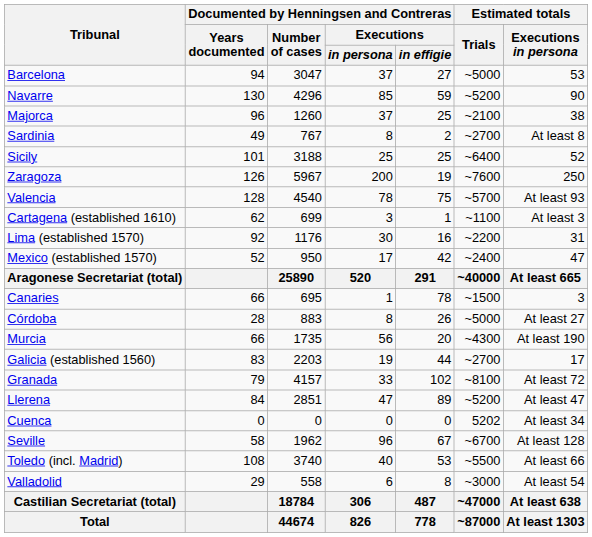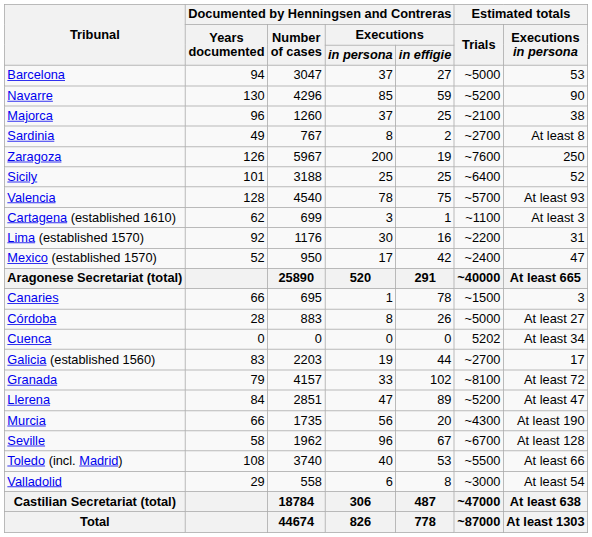 <table class="wikitable" style="text-align:right;">
 <tr>
 <th rowspan=3>Tribunal</th>
 <th colspan=4>Documented by Henningsen and Contreras</th>
 <th colspan=2>Estimated totals</th>
 </tr>
 <tr>
 <th rowspan=2 data-sort-type=number>Years<br>documented</th>
 <th rowspan=2 data-sort-type=number>Number<br>of cases</th>
 <th colspan=2>Executions</th>
 <th rowspan=2 data-sort-type=number>Trials</th>
 <th rowspan=2 data-sort-type=number>Executions<br><em>in persona</em></th>
 </tr>
 <tr>
 <th data-sort-type=number><em>in persona</em></th>
 <th data-sort-type=number><em>in effigie</em></th>
 </tr>
 <tr valign="top">
 <td style="text-align:left;"><a href='#'>Barcelona</a></td>
 <td>94</td>
 <td>3047</td>
 <td>37</td>
 <td>27</td>
 <td>~5000</td>
 <td>53</td>
 </tr>
 <tr valign="top">
 <td style="text-align:left;"><a href='#'>Navarre</a></td>
 <td>130</td>
 <td>4296</td>
 <td>85</td>
 <td>59</td>
 <td>~5200</td>
 <td>90</td>
 </tr>
 <tr valign="top">
 <td style="text-align:left;"><a href='#'>Majorca</a></td>
 <td>96</td>
 <td>1260</td>
 <td>37</td>
 <td>25</td>
 <td>~2100</td>
 <td>38</td>
 </tr>
 <tr valign="top">
 <td style="text-align:left;"><a href='#'>Sardinia</a></td>
 <td>49</td>
 <td>767</td>
 <td>8</td>
 <td>2</td>
 <td>~2700</td>
 <td>At least 8</td>
 </tr>
 <tr valign="top">
+<td style="text-align:left;"><a href='#'>Zaragoza</a></td>
+<td>126</td>
+<td>5967</td>
+<td>200</td>
+<td>19</td>
+<td>~7600</td>
+<td>250</td>
+</tr>
+<tr valign="top">
 <td style="text-align:left;"><a href='#'>Sicily</a></td>
 <td>101</td>
 <td>3188</td>
 <td>25</td>
 <td>25</td>
 <td>~6400</td>
 <td>52</td>
-</tr>
-<tr valign="top">
-<td style="text-align:left;"><a href='#'>Zaragoza</a></td>
-<td>126</td>
-<td>5967</td>
-<td>200</td>
-<td>19</td>
-<td>~7600</td>
-<td>250</td>
 </tr>
 <tr valign="top">
 <td style="text-align:left;"><a href='#'>Valencia</a></td>
 <td>128</td>
 <td>4540</td>
 <td>78</td>
 <td>75</td>
 <td>~5700</td>
 <td>At least 93</td>
 </tr>
 <tr valign="top">
 <td style="text-align:left;"><a href='#'>Cartagena</a> (established 1610)</td>
 <td>62</td>
 <td>699</td>
 <td>3</td>
 <td>1</td>
 <td>~1100</td>
 <td>At least 3</td>
 </tr>
 <tr valign="top">
 <td style="text-align:left;"><a href='#'>Lima</a> (established 1570)</td>
 <td>92</td>
 <td>1176</td>
 <td>30</td>
 <td>16</td>
 <td>~2200</td>
 <td>31</td>
 </tr>
 <tr valign="top">
 <td style="text-align:left;"><a href='#'>Mexico</a> (established 1570)</td>
 <td>52</td>
 <td>950</td>
 <td>17</td>
 <td>42</td>
 <td>~2400</td>
 <td>47</td>
 </tr>
 <tr valign="top">
 <th>Aragonese Secretariat (total)</th>
 <th></th>
 <th>25890</th>
 <th>520</th>
 <th>291</th>
 <th>~40000</th>
 <th>At least 665</th>
 </tr>
 <tr valign="top">
 <td style="text-align:left;"><a href='#'>Canaries</a></td>
 <td>66</td>
 <td>695</td>
 <td>1</td>
 <td>78</td>
 <td>~1500</td>
 <td>3</td>
 </tr>
 <tr valign="top">
 <td style="text-align:left;"><a href='#'>Córdoba</a></td>
 <td>28</td>
 <td>883</td>
 <td>8</td>
 <td>26</td>
 <td>~5000</td>
 <td>At least 27</td>
 </tr>
 <tr valign="top">
-<td style="text-align:left;"><a href='#'>Murcia</a></td>
-<td>66</td>
-<td>1735</td>
-<td>56</td>
-<td>20</td>
-<td>~4300</td>
-<td>At least 190</td>
+<td style="text-align:left;"><a href='#'>Cuenca</a></td>
+<td>0</td>
+<td>0</td>
+<td>0</td>
+<td>0</td>
+<td>5202</td>
+<td>At least 34</td>
 </tr>
 <tr valign="top">
 <td style="text-align:left;"><a href='#'>Galicia</a> (established 1560)</td>
 <td>83</td>
 <td>2203</td>
 <td>19</td>
 <td>44</td>
 <td>~2700</td>
 <td>17</td>
 </tr>
 <tr valign="top">
 <td style="text-align:left;"><a href='#'>Granada</a></td>
 <td>79</td>
 <td>4157</td>
 <td>33</td>
 <td>102</td>
 <td>~8100</td>
 <td>At least 72</td>
 </tr>
 <tr valign="top">
 <td style="text-align:left;"><a href='#'>Llerena</a></td>
 <td>84</td>
 <td>2851</td>
 <td>47</td>
 <td>89</td>
 <td>~5200</td>
 <td>At least 47</td>
 </tr>
 <tr valign="top">
-<td style="text-align:left;"><a href='#'>Cuenca</a></td>
-<td>0</td>
-<td>0</td>
-<td>0</td>
-<td>0</td>
-<td>5202</td>
-<td>At least 34</td>
+<td style="text-align:left;"><a href='#'>Murcia</a></td>
+<td>66</td>
+<td>1735</td>
+<td>56</td>
+<td>20</td>
+<td>~4300</td>
+<td>At least 190</td>
 </tr>
 <tr valign="top">
 <td style="text-align:left;"><a href='#'>Seville</a></td>
 <td>58</td>
 <td>1962</td>
 <td>96</td>
 <td>67</td>
 <td>~6700</td>
 <td>At least 128</td>
 </tr>
 <tr valign="top">
 <td style="text-align:left;"><a href='#'>Toledo</a> (incl. <a href='#'>Madrid</a>)</td>
 <td>108</td>
 <td>3740</td>
 <td>40</td>
 <td>53</td>
 <td>~5500</td>
 <td>At least 66</td>
 </tr>
 <tr valign="top">
 <td style="text-align:left;"><a href='#'>Valladolid</a></td>
 <td>29</td>
 <td>558</td>
 <td>6</td>
 <td>8</td>
 <td>~3000</td>
 <td>At least 54</td>
 </tr>
 <tr valign="top">
 <th>Castilian Secretariat (total)</th>
 <th></th>
 <th>18784</th>
 <th>306</th>
 <th>487</th>
 <th>~47000</th>
 <th>At least 638</th>
 </tr>
 <tr valign="top" class="sortbottom">
 <th>Total</th>
 <th></th>
 <th>44674</th>
 <th>826</th>
 <th>778</th>
 <th>~87000</th>
 <th>At least 1303</th>
 </tr>
 </table>
